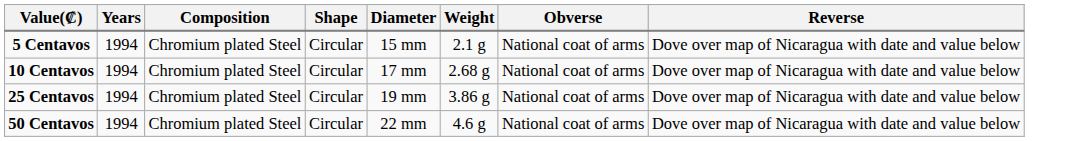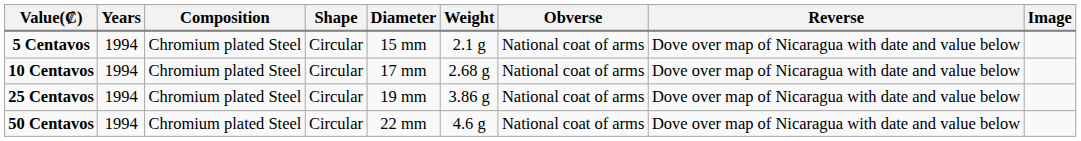 <table class="wikitable" style="text-align:center;">
 <tr style="text-align:center; border-bottom:2px solid gray;" bgcolor="lightsteelblue">
 <th>Value(₡)</th>
 <th>Years</th>
 <th>Composition</th>
 <th>Shape</th>
 <th>Diameter</th>
 <th>Weight</th>
 <th>Obverse</th>
 <th>Reverse</th>
+<th>Image</th>
 </tr>
 <tr>
 <td><strong>5 Centavos</strong></td>
 <td>1994</td>
 <td>Chromium plated Steel</td>
 <td>Circular</td>
 <td>15 mm</td>
 <td>2.1 g</td>
 <td>National coat of arms</td>
 <td>Dove over map of Nicaragua with date and value below</td>
+<td></td>
 </tr>
 <tr>
 <td><strong>10 Centavos</strong></td>
 <td>1994</td>
 <td>Chromium plated Steel</td>
 <td>Circular</td>
 <td>17 mm</td>
 <td>2.68 g</td>
 <td>National coat of arms</td>
 <td>Dove over map of Nicaragua with date and value below</td>
+<td></td>
 </tr>
 <tr>
 <td><strong>25 Centavos</strong></td>
 <td>1994</td>
 <td>Chromium plated Steel</td>
 <td>Circular</td>
 <td>19 mm</td>
 <td>3.86 g</td>
 <td>National coat of arms</td>
 <td>Dove over map of Nicaragua with date and value below</td>
+<td></td>
 </tr>
 <tr>
 <td><strong>50 Centavos</strong></td>
 <td>1994</td>
 <td>Chromium plated Steel</td>
 <td>Circular</td>
 <td>22 mm</td>
 <td>4.6 g</td>
 <td>National coat of arms</td>
 <td>Dove over map of Nicaragua with date and value below</td>
+<td></td>
 </tr>
 </table>
